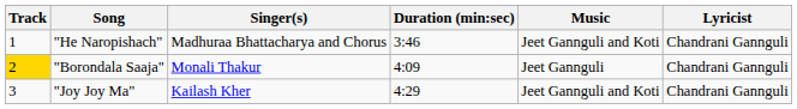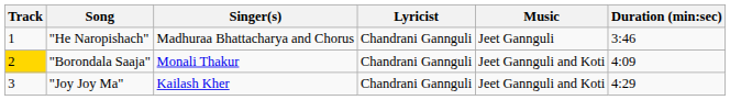 <table class="wikitable" style="font-size:95%;">
 <tr>
 <th>Track</th>
 <th>Song</th>
 <th>Singer(s)</th>
+<th>Lyricist</th>
+<th>Music</th>
 <th>Duration (min:sec)</th>
-<th>Music</th>
-<th>Lyricist</th>
 </tr>
 <tr>
 <td>1</td>
 <td>"He Naropishach"</td>
 <td>Madhuraa Bhattacharya and Chorus</td>
+<td>Chandrani Gannguli</td>
+<td>Jeet Gannguli</td>
 <td>3:46</td>
-<td>Jeet Gannguli and Koti</td>
-<td>Chandrani Gannguli</td>
 </tr>
 <tr>
 <td style="background: gold;">2</td>
 <td>"Borondala Saaja"</td>
 <td><a href='#'>Monali Thakur</a></td>
+<td>Chandrani Gannguli</td>
+<td>Jeet Gannguli and Koti</td>
 <td>4:09</td>
-<td>Jeet Gannguli</td>
-<td>Chandrani Gannguli</td>
 </tr>
 <tr>
 <td>3</td>
 <td>"Joy Joy Ma"</td>
 <td><a href='#'>Kailash Kher</a></td>
+<td>Chandrani Gannguli</td>
+<td>Jeet Gannguli and Koti</td>
 <td>4:29</td>
-<td>Jeet Gannguli and Koti</td>
-<td>Chandrani Gannguli</td>
 </tr>
 </table>
